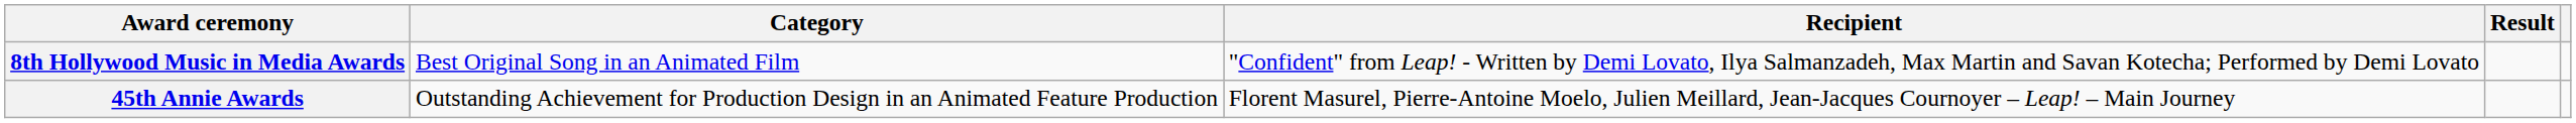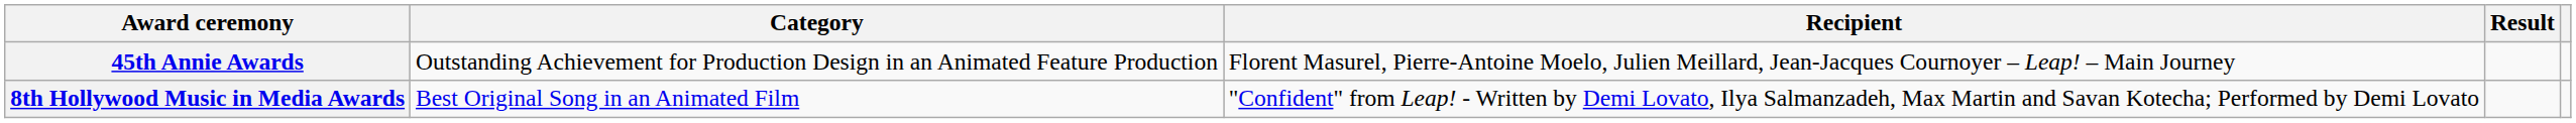 <table class="wikitable plainrowheaders sortable">
 <tr>
 <th scope="col">Award ceremony</th>
 <th scope="col">Category</th>
 <th scope="col">Recipient</th>
 <th scope="col">Result</th>
 <th scope="col" class="unsortable"></th>
 </tr>
 <tr>
+<th scope="row"><a href='#'>45th Annie Awards</a></th>
+<td>Outstanding Achievement for Production Design in an Animated Feature Production</td>
+<td>Florent Masurel, Pierre-Antoine Moelo, Julien Meillard, Jean-Jacques Cournoyer – <em>Leap!</em> – Main Journey</td>
+<td></td>
+<td align="center"></td>
+</tr>
+<tr>
 <th scope="row"><a href='#'>8th Hollywood Music in Media Awards</a></th>
 <td><a href='#'>Best Original Song in an Animated Film</a></td>
 <td>"<a href='#'>Confident</a>" from <em>Leap!</em> - Written by <a href='#'>Demi Lovato</a>, Ilya Salmanzadeh, Max Martin and Savan Kotecha; Performed by Demi Lovato</td>
 <td></td>
 <td align="center"></td>
 </tr>
-<tr>
-<th scope="row"><a href='#'>45th Annie Awards</a></th>
-<td>Outstanding Achievement for Production Design in an Animated Feature Production</td>
-<td>Florent Masurel, Pierre-Antoine Moelo, Julien Meillard, Jean-Jacques Cournoyer – <em>Leap!</em> – Main Journey</td>
-<td></td>
-<td align="center"></td>
-</tr>
 </table>
